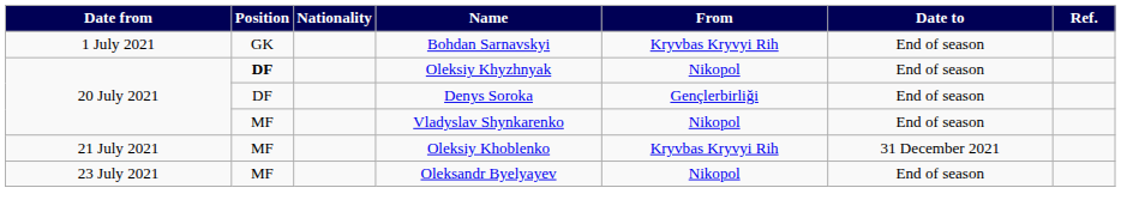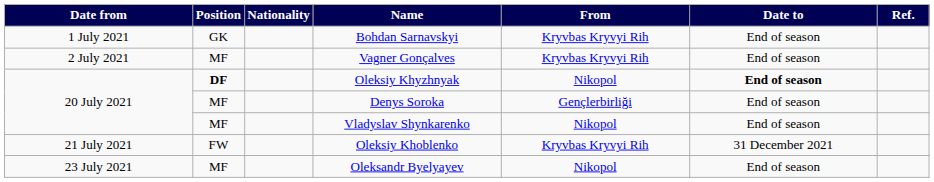 <table class="wikitable" style="text-align:center; font-size:90%; ">
 <tr>
 <th style="background:#000055; color:white; width:200px;">Date from</th>
 <th style="background:#000055; color:white; width:50px;">Position</th>
 <th style="background:#000055; color:white; width:50px;">Nationality</th>
 <th style="background:#000055; color:white; width:200px;">Name</th>
 <th style="background:#000055; color:white; width:200px;">From</th>
 <th style="background:#000055; color:white; width:200px;">Date to</th>
 <th style="background:#000055; color:white; width:50px;">Ref.</th>
 </tr>
 <tr>
 <td>1 July 2021</td>
 <td>GK</td>
 <td></td>
 <td><a href='#'>Bohdan Sarnavskyi</a></td>
 <td> <a href='#'>Kryvbas Kryvyi Rih</a></td>
 <td>End of season</td>
 <td></td>
 </tr>
 <tr>
+<td>2 July 2021</td>
+<td>MF</td>
+<td></td>
+<td><a href='#'>Vagner Gonçalves</a></td>
+<td> <a href='#'>Kryvbas Kryvyi Rih</a></td>
+<td>End of season</td>
+<td></td>
+</tr>
+<tr>
 <td rowspan=3>20 July 2021</td>
 <td><strong>DF</strong></td>
 <td></td>
 <td><a href='#'>Oleksiy Khyzhnyak</a></td>
 <td> <a href='#'>Nikopol</a></td>
-<td>End of season</td>
+<td><strong>End of season</strong></td>
 <td></td>
 </tr>
 <tr>
-<td>DF</td>
+<td>MF</td>
 <td></td>
 <td><a href='#'>Denys Soroka</a></td>
 <td> <a href='#'>Gençlerbirliği</a></td>
 <td>End of season</td>
 <td></td>
 </tr>
 <tr>
 <td>MF</td>
 <td></td>
 <td><a href='#'>Vladyslav Shynkarenko</a></td>
 <td> <a href='#'>Nikopol</a></td>
 <td>End of season</td>
 <td></td>
 </tr>
 <tr>
 <td>21 July 2021</td>
-<td>MF</td>
+<td>FW</td>
 <td></td>
 <td><a href='#'>Oleksiy Khoblenko</a></td>
 <td> <a href='#'>Kryvbas Kryvyi Rih</a></td>
 <td>31 December 2021</td>
 <td></td>
 </tr>
 <tr>
 <td>23 July 2021</td>
 <td>MF</td>
 <td></td>
 <td><a href='#'>Oleksandr Byelyayev</a></td>
 <td> <a href='#'>Nikopol</a></td>
 <td>End of season</td>
 <td></td>
 </tr>
 </table>
